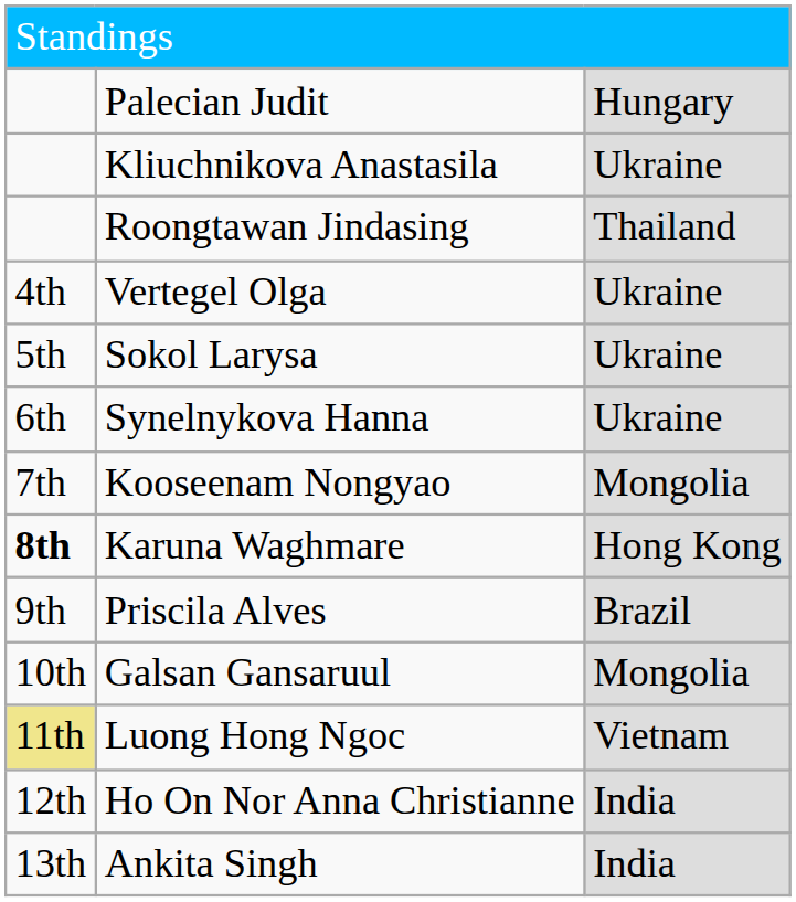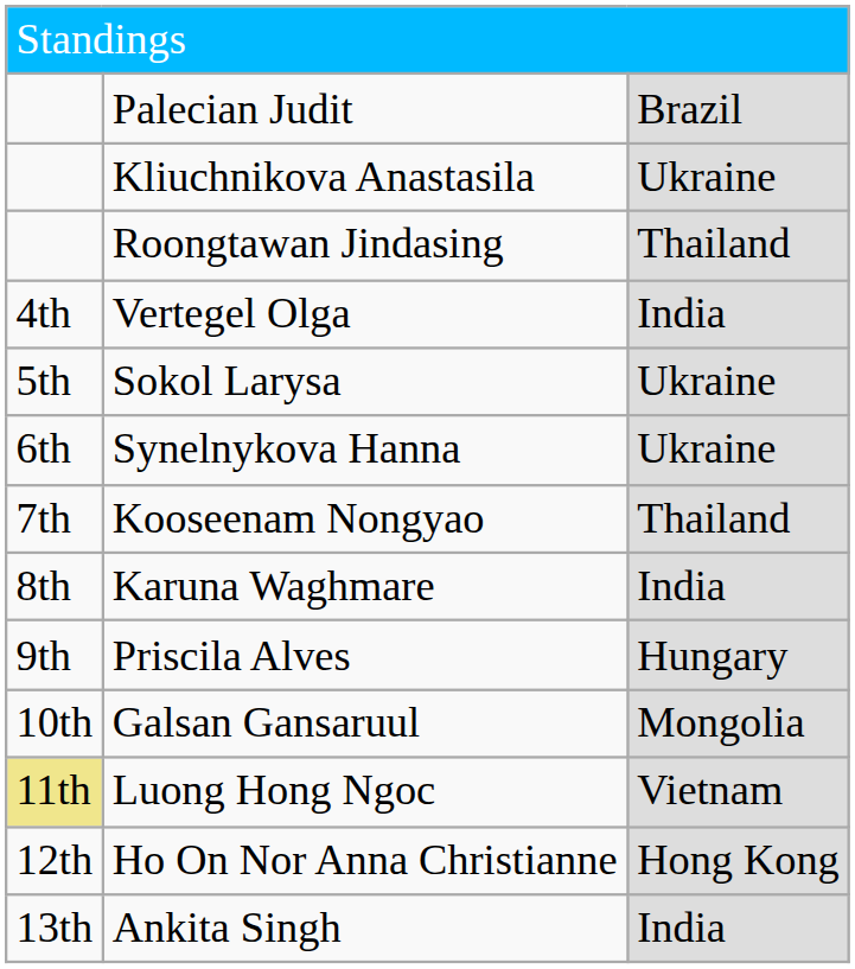 <table class="wikitable">
 <tr>
 <td colspan="3" style="background:#00baff;color:#fff">Standings</td>
 </tr>
 <tr>
 <td></td>
 <td>Palecian Judit</td>
-<td style="background:#dddddd"> Hungary</td>
+<td style="background:#dddddd"> Brazil</td>
 </tr>
 <tr>
 <td></td>
 <td>Kliuchnikova Anastasila</td>
 <td style="background:#dddddd"> Ukraine</td>
 </tr>
 <tr>
 <td></td>
 <td>Roongtawan Jindasing</td>
 <td style="background:#dddddd"> Thailand</td>
 </tr>
 <tr>
 <td>4th</td>
 <td>Vertegel Olga</td>
-<td style="background:#dddddd"> Ukraine</td>
+<td style="background:#dddddd"> India</td>
 </tr>
 <tr>
 <td>5th</td>
 <td>Sokol Larysa</td>
 <td style="background:#dddddd"> Ukraine</td>
 </tr>
 <tr>
 <td>6th</td>
 <td>Synelnykova Hanna</td>
 <td style="background:#dddddd"> Ukraine</td>
 </tr>
 <tr>
 <td>7th</td>
 <td>Kooseenam Nongyao</td>
-<td style="background:#dddddd"> Mongolia</td>
+<td style="background:#dddddd"> Thailand</td>
 </tr>
 <tr>
-<td><strong>8th</strong></td>
+<td>8th</td>
 <td>Karuna Waghmare</td>
-<td style="background:#dddddd"> Hong Kong</td>
+<td style="background:#dddddd"> India</td>
 </tr>
 <tr>
 <td>9th</td>
 <td>Priscila Alves</td>
-<td style="background:#dddddd"> Brazil</td>
+<td style="background:#dddddd"> Hungary</td>
 </tr>
 <tr>
 <td>10th</td>
 <td>Galsan Gansaruul</td>
 <td style="background:#dddddd"> Mongolia</td>
 </tr>
 <tr>
 <td style="background: khaki;">11th</td>
 <td>Luong Hong Ngoc</td>
 <td style="background:#dddddd"> Vietnam</td>
 </tr>
 <tr>
 <td>12th</td>
 <td>Ho On Nor Anna Christianne</td>
-<td style="background:#dddddd"> India</td>
+<td style="background:#dddddd"> Hong Kong</td>
 </tr>
 <tr>
 <td>13th</td>
 <td>Ankita Singh</td>
 <td style="background:#dddddd"> India</td>
 </tr>
 </table>
